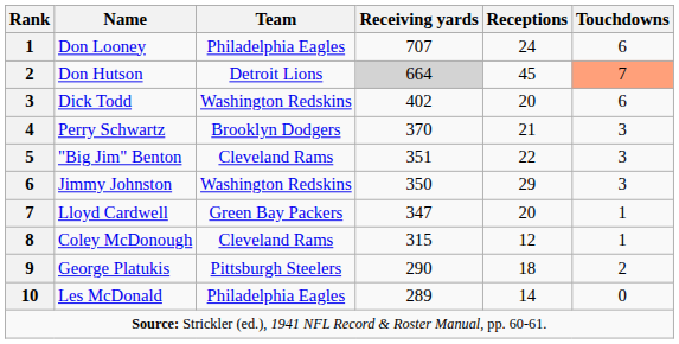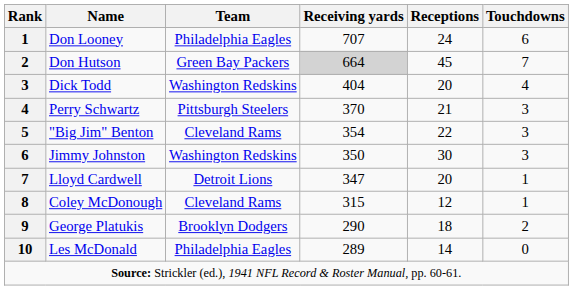 <table class="wikitable" style="text-align:center">
 <tr>
 <th>Rank</th>
 <th>Name</th>
 <th>Team</th>
 <th>Receiving yards</th>
 <th>Receptions</th>
 <th>Touchdowns</th>
 </tr>
 <tr>
 <th>1</th>
 <td style="text-align: left;"><a href='#'>Don Looney</a></td>
 <td><a href='#'>Philadelphia Eagles</a></td>
 <td>707</td>
 <td>24</td>
 <td>6</td>
 </tr>
 <tr>
 <th>2</th>
 <td style="text-align: left;"><a href='#'>Don Hutson</a></td>
-<td><a href='#'>Detroit Lions</a></td>
+<td><a href='#'>Green Bay Packers</a></td>
 <td style="background: lightgrey;">664</td>
 <td>45</td>
-<td style="background: lightsalmon;">7</td>
+<td>7</td>
 </tr>
 <tr>
 <th>3</th>
 <td style="text-align: left;"><a href='#'>Dick Todd</a></td>
 <td><a href='#'>Washington Redskins</a></td>
-<td>402</td>
+<td>404</td>
 <td>20</td>
-<td>6</td>
+<td>4</td>
 </tr>
 <tr>
 <th>4</th>
 <td style="text-align: left;"><a href='#'>Perry Schwartz</a></td>
-<td><a href='#'>Brooklyn Dodgers</a></td>
+<td><a href='#'>Pittsburgh Steelers</a></td>
 <td>370</td>
 <td>21</td>
 <td>3</td>
 </tr>
 <tr>
 <th>5</th>
 <td style="text-align: left;"><a href='#'>"Big Jim" Benton</a></td>
 <td><a href='#'>Cleveland Rams</a></td>
-<td>351</td>
+<td>354</td>
 <td>22</td>
 <td>3</td>
 </tr>
 <tr>
 <th>6</th>
 <td style="text-align: left;"><a href='#'>Jimmy Johnston</a></td>
 <td><a href='#'>Washington Redskins</a></td>
 <td>350</td>
-<td>29</td>
+<td>30</td>
 <td>3</td>
 </tr>
 <tr>
 <th>7</th>
 <td style="text-align: left;"><a href='#'>Lloyd Cardwell</a></td>
-<td><a href='#'>Green Bay Packers</a></td>
+<td><a href='#'>Detroit Lions</a></td>
 <td>347</td>
 <td>20</td>
 <td>1</td>
 </tr>
 <tr>
 <th>8</th>
 <td style="text-align: left;"><a href='#'>Coley McDonough</a></td>
 <td><a href='#'>Cleveland Rams</a></td>
 <td>315</td>
 <td>12</td>
 <td>1</td>
 </tr>
 <tr>
 <th>9</th>
 <td style="text-align: left;"><a href='#'>George Platukis</a></td>
-<td><a href='#'>Pittsburgh Steelers</a></td>
+<td><a href='#'>Brooklyn Dodgers</a></td>
 <td>290</td>
 <td>18</td>
 <td>2</td>
 </tr>
 <tr>
 <th>10</th>
 <td style="text-align: left;"><a href='#'>Les McDonald</a></td>
 <td><a href='#'>Philadelphia Eagles</a></td>
 <td>289</td>
 <td>14</td>
 <td>0</td>
 </tr>
 <tr>
 <td colspan="6"><small><strong>Source:</strong> Strickler (ed.), <em>1941 NFL Record & Roster Manual,</em> pp. 60-61.</small></td>
 </tr>
 </table>
